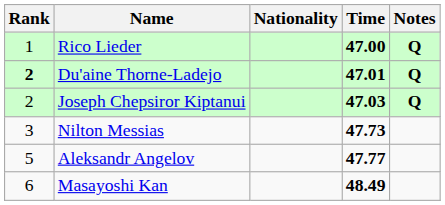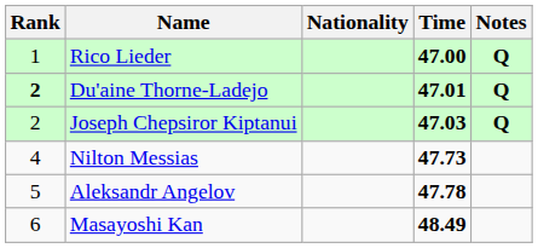 <table class="wikitable sortable" style="text-align:center">
 <tr>
 <th>Rank</th>
 <th>Name</th>
 <th>Nationality</th>
 <th>Time</th>
 <th>Notes</th>
 </tr>
 <tr bgcolor=ccffcc>
 <td>1</td>
 <td align=left><a href='#'>Rico Lieder</a></td>
 <td align=left></td>
 <td><strong>47.00</strong></td>
 <td><strong>Q</strong></td>
 </tr>
 <tr bgcolor=ccffcc>
 <td><strong>2</strong></td>
 <td align=left><a href='#'>Du'aine Thorne-Ladejo</a></td>
 <td align=left></td>
 <td><strong>47.01</strong></td>
 <td><strong>Q</strong></td>
 </tr>
 <tr bgcolor=ccffcc>
 <td>2</td>
 <td align=left><a href='#'>Joseph Chepsiror Kiptanui</a></td>
 <td align=left></td>
 <td><strong>47.03</strong></td>
 <td><strong>Q</strong></td>
 </tr>
 <tr>
-<td>3</td>
+<td>4</td>
 <td align=left><a href='#'>Nilton Messias</a></td>
 <td align=left></td>
 <td><strong>47.73</strong></td>
 <td></td>
 </tr>
 <tr>
 <td>5</td>
 <td align=left><a href='#'>Aleksandr Angelov</a></td>
 <td align=left></td>
-<td><strong>47.77</strong></td>
+<td><strong>47.78</strong></td>
 <td></td>
 </tr>
 <tr>
 <td>6</td>
 <td align=left><a href='#'>Masayoshi Kan</a></td>
 <td align=left></td>
 <td><strong>48.49</strong></td>
 <td></td>
 </tr>
 </table>
